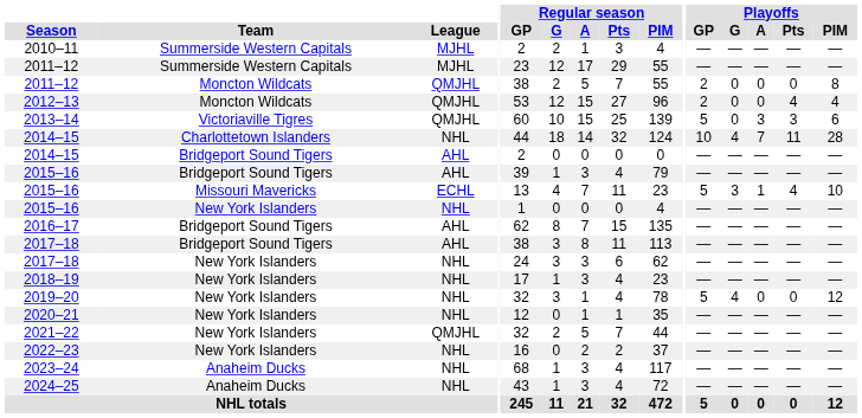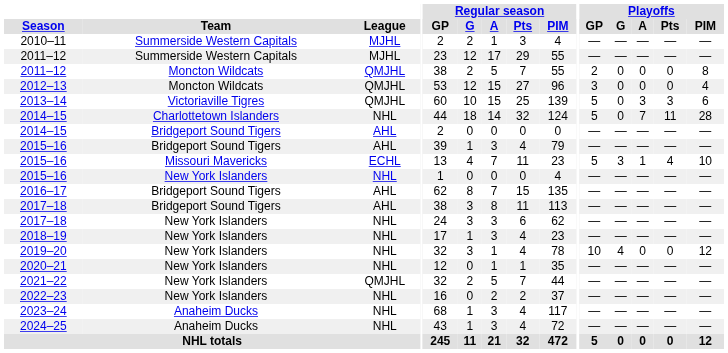 <table border="0" cellpadding="1" cellspacing="0" style="text-align:center; width:60em">
 <tr bgcolor="#e0e0e0">
 <th colspan="3" bgcolor="#ffffff"></th>
 <th rowspan="99" bgcolor="#ffffff"></th>
 <th colspan="5"><a href='#'>Regular season</a></th>
 <th rowspan="99" bgcolor="#ffffff"></th>
 <th colspan="5"><a href='#'>Playoffs</a></th>
 </tr>
 <tr bgcolor="#e0e0e0">
 <th><a href='#'>Season</a></th>
 <th>Team</th>
 <th>League</th>
 <th>GP</th>
 <th><a href='#'>G</a></th>
 <th><a href='#'>A</a></th>
 <th><a href='#'>Pts</a></th>
 <th><a href='#'>PIM</a></th>
 <th>GP</th>
 <th>G</th>
 <th>A</th>
 <th>Pts</th>
 <th>PIM</th>
 </tr>
 <tr>
 <td>2010–11</td>
 <td><a href='#'>Summerside Western Capitals</a></td>
 <td><a href='#'>MJHL</a></td>
 <td>2</td>
 <td>2</td>
 <td>1</td>
 <td>3</td>
 <td>4</td>
 <td>—</td>
 <td>—</td>
 <td>—</td>
 <td>—</td>
 <td>—</td>
 </tr>
 <tr bgcolor="#f0f0f0">
 <td>2011–12</td>
 <td>Summerside Western Capitals</td>
 <td>MJHL</td>
 <td>23</td>
 <td>12</td>
 <td>17</td>
 <td>29</td>
 <td>55</td>
 <td>—</td>
 <td>—</td>
 <td>—</td>
 <td>—</td>
 <td>—</td>
 </tr>
 <tr>
 <td><a href='#'>2011–12</a></td>
 <td><a href='#'>Moncton Wildcats</a></td>
 <td><a href='#'>QMJHL</a></td>
 <td>38</td>
 <td>2</td>
 <td>5</td>
 <td>7</td>
 <td>55</td>
 <td>2</td>
 <td>0</td>
 <td>0</td>
 <td>0</td>
 <td>8</td>
 </tr>
 <tr bgcolor="#f0f0f0">
 <td><a href='#'>2012–13</a></td>
 <td>Moncton Wildcats</td>
 <td>QMJHL</td>
 <td>53</td>
 <td>12</td>
 <td>15</td>
 <td>27</td>
 <td>96</td>
-<td>2</td>
+<td>3</td>
 <td>0</td>
 <td>0</td>
-<td>4</td>
+<td>0</td>
 <td>4</td>
 </tr>
 <tr>
 <td><a href='#'>2013–14</a></td>
 <td><a href='#'>Victoriaville Tigres</a></td>
 <td>QMJHL</td>
 <td>60</td>
 <td>10</td>
 <td>15</td>
 <td>25</td>
 <td>139</td>
 <td>5</td>
 <td>0</td>
 <td>3</td>
 <td>3</td>
 <td>6</td>
 </tr>
 <tr bgcolor="#f0f0f0">
 <td><a href='#'>2014–15</a></td>
 <td><a href='#'>Charlottetown Islanders</a></td>
 <td>NHL</td>
 <td>44</td>
 <td>18</td>
 <td>14</td>
 <td>32</td>
 <td>124</td>
-<td>10</td>
-<td>4</td>
+<td>5</td>
+<td>0</td>
 <td>7</td>
 <td>11</td>
 <td>28</td>
 </tr>
 <tr>
 <td><a href='#'>2014–15</a></td>
 <td><a href='#'>Bridgeport Sound Tigers</a></td>
 <td><a href='#'>AHL</a></td>
 <td>2</td>
 <td>0</td>
 <td>0</td>
 <td>0</td>
 <td>0</td>
 <td>—</td>
 <td>—</td>
 <td>—</td>
 <td>—</td>
 <td>—</td>
 </tr>
 <tr bgcolor="#f0f0f0">
 <td><a href='#'>2015–16</a></td>
 <td>Bridgeport Sound Tigers</td>
 <td>AHL</td>
 <td>39</td>
 <td>1</td>
 <td>3</td>
 <td>4</td>
 <td>79</td>
 <td>—</td>
 <td>—</td>
 <td>—</td>
 <td>—</td>
 <td>—</td>
 </tr>
 <tr>
 <td><a href='#'>2015–16</a></td>
 <td><a href='#'>Missouri Mavericks</a></td>
 <td><a href='#'>ECHL</a></td>
 <td>13</td>
 <td>4</td>
 <td>7</td>
 <td>11</td>
 <td>23</td>
 <td>5</td>
 <td>3</td>
 <td>1</td>
 <td>4</td>
 <td>10</td>
 </tr>
 <tr bgcolor="#f0f0f0">
 <td><a href='#'>2015–16</a></td>
 <td><a href='#'>New York Islanders</a></td>
 <td><a href='#'>NHL</a></td>
 <td>1</td>
 <td>0</td>
 <td>0</td>
 <td>0</td>
 <td>4</td>
 <td>—</td>
 <td>—</td>
 <td>—</td>
 <td>—</td>
 <td>—</td>
 </tr>
 <tr>
 <td><a href='#'>2016–17</a></td>
 <td>Bridgeport Sound Tigers</td>
 <td>AHL</td>
 <td>62</td>
 <td>8</td>
 <td>7</td>
 <td>15</td>
 <td>135</td>
 <td>—</td>
 <td>—</td>
 <td>—</td>
 <td>—</td>
 <td>—</td>
 </tr>
 <tr bgcolor="#f0f0f0">
 <td><a href='#'>2017–18</a></td>
 <td>Bridgeport Sound Tigers</td>
 <td>AHL</td>
 <td>38</td>
 <td>3</td>
 <td>8</td>
 <td>11</td>
 <td>113</td>
 <td>—</td>
 <td>—</td>
 <td>—</td>
 <td>—</td>
 <td>—</td>
 </tr>
 <tr>
 <td><a href='#'>2017–18</a></td>
 <td>New York Islanders</td>
 <td>NHL</td>
 <td>24</td>
 <td>3</td>
 <td>3</td>
 <td>6</td>
 <td>62</td>
 <td>—</td>
 <td>—</td>
 <td>—</td>
 <td>—</td>
 <td>—</td>
 </tr>
 <tr bgcolor="#f0f0f0">
 <td><a href='#'>2018–19</a></td>
 <td>New York Islanders</td>
 <td>NHL</td>
 <td>17</td>
 <td>1</td>
 <td>3</td>
 <td>4</td>
 <td>23</td>
 <td>—</td>
 <td>—</td>
 <td>—</td>
 <td>—</td>
 <td>—</td>
 </tr>
 <tr>
 <td><a href='#'>2019–20</a></td>
 <td>New York Islanders</td>
 <td>NHL</td>
 <td>32</td>
 <td>3</td>
 <td>1</td>
 <td>4</td>
 <td>78</td>
-<td>5</td>
+<td>10</td>
 <td>4</td>
 <td>0</td>
 <td>0</td>
 <td>12</td>
 </tr>
 <tr bgcolor="#f0f0f0">
 <td><a href='#'>2020–21</a></td>
 <td>New York Islanders</td>
 <td>NHL</td>
 <td>12</td>
 <td>0</td>
 <td>1</td>
 <td>1</td>
 <td>35</td>
 <td>—</td>
 <td>—</td>
 <td>—</td>
 <td>—</td>
 <td>—</td>
 </tr>
 <tr>
 <td><a href='#'>2021–22</a></td>
 <td>New York Islanders</td>
 <td>QMJHL</td>
 <td>32</td>
 <td>2</td>
 <td>5</td>
 <td>7</td>
 <td>44</td>
 <td>—</td>
 <td>—</td>
 <td>—</td>
 <td>—</td>
 <td>—</td>
 </tr>
 <tr bgcolor="#f0f0f0">
 <td><a href='#'>2022–23</a></td>
 <td>New York Islanders</td>
 <td>NHL</td>
 <td>16</td>
 <td>0</td>
 <td>2</td>
 <td>2</td>
 <td>37</td>
 <td>—</td>
 <td>—</td>
 <td>—</td>
 <td>—</td>
 <td>—</td>
 </tr>
 <tr>
 <td><a href='#'>2023–24</a></td>
 <td><a href='#'>Anaheim Ducks</a></td>
 <td>NHL</td>
 <td>68</td>
 <td>1</td>
 <td>3</td>
 <td>4</td>
 <td>117</td>
 <td>—</td>
 <td>—</td>
 <td>—</td>
 <td>—</td>
 <td>—</td>
 </tr>
 <tr bgcolor="#f0f0f0">
 <td><a href='#'>2024–25</a></td>
 <td>Anaheim Ducks</td>
 <td>NHL</td>
 <td>43</td>
 <td>1</td>
 <td>3</td>
 <td>4</td>
 <td>72</td>
 <td>—</td>
 <td>—</td>
 <td>—</td>
 <td>—</td>
 <td>—</td>
 </tr>
 <tr bgcolor="#e0e0e0">
 <th colspan="3">NHL totals</th>
 <th>245</th>
 <th>11</th>
 <th>21</th>
 <th>32</th>
 <th>472</th>
 <th>5</th>
 <th>0</th>
 <th>0</th>
 <th>0</th>
 <th>12</th>
 </tr>
 </table>
